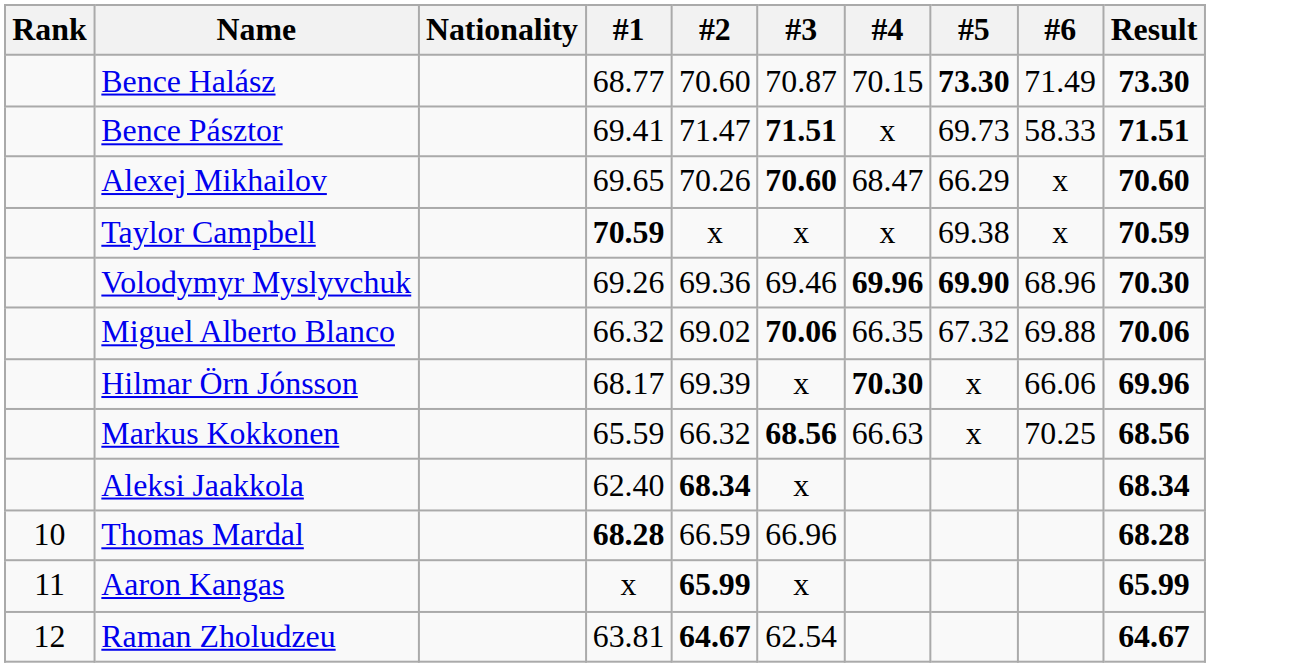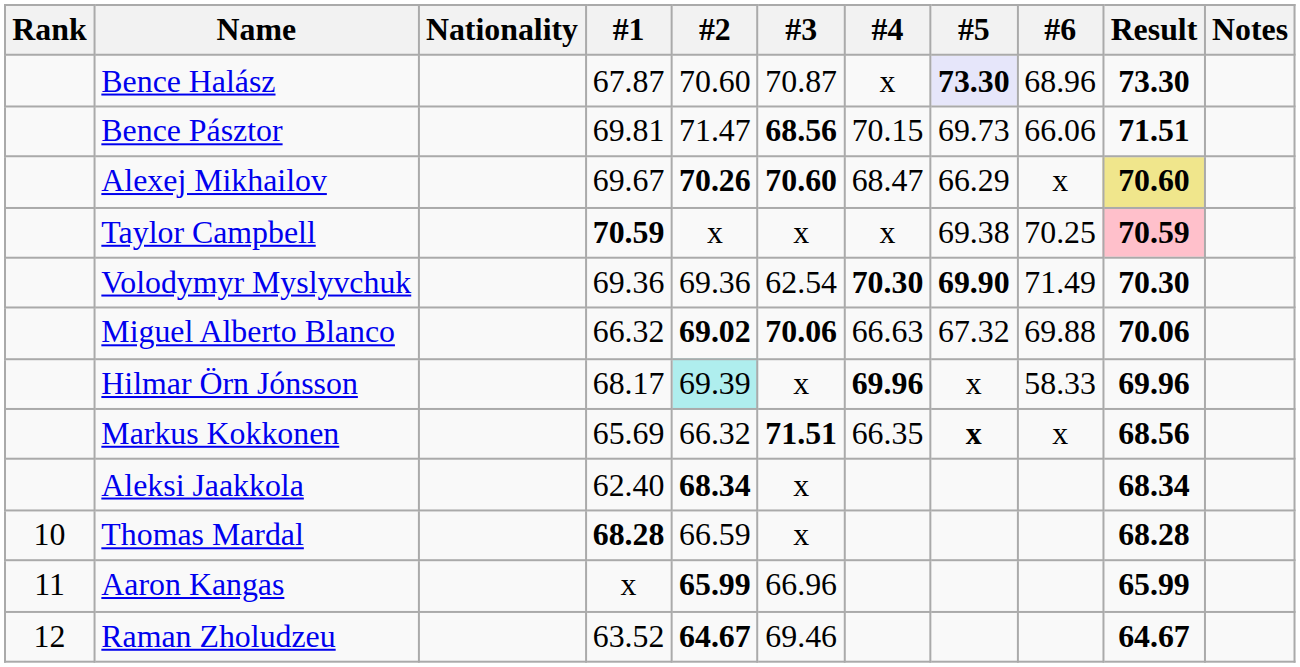 <table class="wikitable sortable" style="text-align:center">
 <tr>
 <th>Rank</th>
 <th>Name</th>
 <th>Nationality</th>
 <th>#1</th>
 <th>#2</th>
 <th>#3</th>
 <th>#4</th>
 <th>#5</th>
 <th>#6</th>
 <th>Result</th>
+<th>Notes</th>
 </tr>
 <tr>
 <td></td>
 <td align=left><a href='#'>Bence Halász</a></td>
 <td align=left></td>
-<td>68.77</td>
+<td>67.87</td>
 <td>70.60</td>
 <td>70.87</td>
-<td>70.15</td>
+<td>x</td>
+<td style="background: lavender;"><strong>73.30</strong></td>
+<td>68.96</td>
 <td><strong>73.30</strong></td>
-<td>71.49</td>
-<td><strong>73.30</strong></td>
+<td></td>
 </tr>
 <tr>
 <td></td>
 <td align=left><a href='#'>Bence Pásztor</a></td>
 <td align=left></td>
-<td>69.41</td>
+<td>69.81</td>
 <td>71.47</td>
+<td><strong>68.56</strong></td>
+<td>70.15</td>
+<td>69.73</td>
+<td>66.06</td>
 <td><strong>71.51</strong></td>
-<td>x</td>
-<td>69.73</td>
-<td>58.33</td>
-<td><strong>71.51</strong></td>
+<td></td>
 </tr>
 <tr>
 <td></td>
 <td align=left><a href='#'>Alexej Mikhailov</a></td>
 <td align=left></td>
-<td>69.65</td>
-<td>70.26</td>
+<td>69.67</td>
+<td><strong>70.26</strong></td>
 <td><strong>70.60</strong></td>
 <td>68.47</td>
 <td>66.29</td>
 <td>x</td>
-<td><strong>70.60</strong></td>
+<td style="background: khaki;"><strong>70.60</strong></td>
+<td></td>
 </tr>
 <tr>
 <td></td>
 <td align=left><a href='#'>Taylor Campbell</a></td>
 <td align=left></td>
 <td><strong>70.59</strong></td>
 <td>x</td>
 <td>x</td>
 <td>x</td>
 <td>69.38</td>
-<td>x</td>
-<td><strong>70.59</strong></td>
+<td>70.25</td>
+<td style="background: pink;"><strong>70.59</strong></td>
+<td></td>
 </tr>
 <tr>
 <td></td>
 <td align=left><a href='#'>Volodymyr Myslyvchuk</a></td>
 <td align=left></td>
-<td>69.26</td>
 <td>69.36</td>
-<td>69.46</td>
-<td><strong>69.96</strong></td>
+<td>69.36</td>
+<td>62.54</td>
+<td><strong>70.30</strong></td>
 <td><strong>69.90</strong></td>
-<td>68.96</td>
+<td>71.49</td>
 <td><strong>70.30</strong></td>
+<td></td>
 </tr>
 <tr>
 <td></td>
 <td align=left><a href='#'>Miguel Alberto Blanco</a></td>
 <td align=left></td>
 <td>66.32</td>
-<td>69.02</td>
+<td><strong>69.02</strong></td>
 <td><strong>70.06</strong></td>
-<td>66.35</td>
+<td>66.63</td>
 <td>67.32</td>
 <td>69.88</td>
 <td><strong>70.06</strong></td>
+<td></td>
 </tr>
 <tr>
 <td></td>
 <td align=left><a href='#'>Hilmar Örn Jónsson</a></td>
 <td align=left></td>
 <td>68.17</td>
-<td>69.39</td>
+<td style="background: paleturquoise;">69.39</td>
 <td>x</td>
-<td><strong>70.30</strong></td>
+<td><strong>69.96</strong></td>
 <td>x</td>
-<td>66.06</td>
+<td>58.33</td>
 <td><strong>69.96</strong></td>
+<td></td>
 </tr>
 <tr>
 <td></td>
 <td align=left><a href='#'>Markus Kokkonen</a></td>
 <td align=left></td>
-<td>65.59</td>
+<td>65.69</td>
 <td>66.32</td>
+<td><strong>71.51</strong></td>
+<td>66.35</td>
+<td><strong>x</strong></td>
+<td>x</td>
 <td><strong>68.56</strong></td>
-<td>66.63</td>
-<td>x</td>
-<td>70.25</td>
-<td><strong>68.56</strong></td>
+<td></td>
 </tr>
 <tr>
 <td></td>
 <td align=left><a href='#'>Aleksi Jaakkola</a></td>
 <td align=left></td>
 <td>62.40</td>
 <td><strong>68.34</strong></td>
 <td>x</td>
 <td></td>
 <td></td>
 <td></td>
 <td><strong>68.34</strong></td>
+<td></td>
 </tr>
 <tr>
 <td>10</td>
 <td align=left><a href='#'>Thomas Mardal</a></td>
 <td align=left></td>
 <td><strong>68.28</strong></td>
 <td>66.59</td>
-<td>66.96</td>
+<td>x</td>
 <td></td>
 <td></td>
 <td></td>
 <td><strong>68.28</strong></td>
+<td></td>
 </tr>
 <tr>
 <td>11</td>
 <td align=left><a href='#'>Aaron Kangas</a></td>
 <td align=left></td>
 <td>x</td>
 <td><strong>65.99</strong></td>
-<td>x</td>
+<td>66.96</td>
 <td></td>
 <td></td>
 <td></td>
 <td><strong>65.99</strong></td>
+<td></td>
 </tr>
 <tr>
 <td>12</td>
 <td align=left><a href='#'>Raman Zholudzeu</a></td>
 <td align=left></td>
-<td>63.81</td>
+<td>63.52</td>
 <td><strong>64.67</strong></td>
-<td>62.54</td>
+<td>69.46</td>
 <td></td>
 <td></td>
 <td></td>
 <td><strong>64.67</strong></td>
+<td></td>
 </tr>
 </table>
